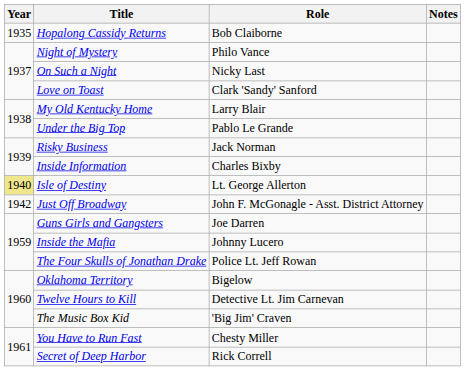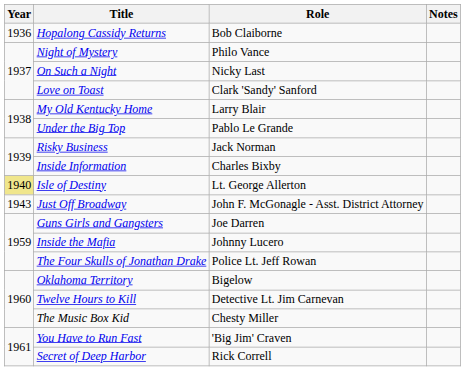 <table class="wikitable">
 <tr>
 <th>Year</th>
 <th>Title</th>
 <th>Role</th>
 <th>Notes</th>
 </tr>
 <tr>
-<td>1935</td>
+<td>1936</td>
 <td><em><a href='#'>Hopalong Cassidy Returns</a></em></td>
 <td>Bob Claiborne</td>
 <td></td>
 </tr>
 <tr>
 <td rowspan=3>1937</td>
 <td><em><a href='#'>Night of Mystery</a></em></td>
 <td>Philo Vance</td>
 <td></td>
 </tr>
 <tr>
 <td><em><a href='#'>On Such a Night</a></em></td>
 <td>Nicky Last</td>
 <td></td>
 </tr>
 <tr>
 <td><em><a href='#'>Love on Toast</a></em></td>
 <td>Clark 'Sandy' Sanford</td>
 <td></td>
 </tr>
 <tr>
 <td rowspan=2>1938</td>
 <td><em><a href='#'>My Old Kentucky Home</a></em></td>
 <td>Larry Blair</td>
 <td></td>
 </tr>
 <tr>
 <td><em><a href='#'>Under the Big Top</a></em></td>
 <td>Pablo Le Grande</td>
 <td></td>
 </tr>
 <tr>
 <td rowspan=2>1939</td>
 <td><em><a href='#'>Risky Business</a></em></td>
 <td>Jack Norman</td>
 <td></td>
 </tr>
 <tr>
 <td><em><a href='#'>Inside Information</a></em></td>
 <td>Charles Bixby</td>
 <td></td>
 </tr>
 <tr>
 <td style="background: khaki;">1940</td>
 <td><em><a href='#'>Isle of Destiny</a></em></td>
 <td>Lt. George Allerton</td>
 <td></td>
 </tr>
 <tr>
-<td>1942</td>
+<td>1943</td>
 <td><em><a href='#'>Just Off Broadway</a></em></td>
 <td>John F. McGonagle - Asst. District Attorney</td>
 <td></td>
 </tr>
 <tr>
 <td rowspan=3>1959</td>
 <td><em><a href='#'>Guns Girls and Gangsters</a></em></td>
 <td>Joe Darren</td>
 <td></td>
 </tr>
 <tr>
 <td><em><a href='#'>Inside the Mafia</a></em></td>
 <td>Johnny Lucero</td>
 <td></td>
 </tr>
 <tr>
 <td><em><a href='#'>The Four Skulls of Jonathan Drake</a></em></td>
 <td>Police Lt. Jeff Rowan</td>
 <td></td>
 </tr>
 <tr>
 <td rowspan=3>1960</td>
 <td><em><a href='#'>Oklahoma Territory</a></em></td>
 <td>Bigelow</td>
 <td></td>
 </tr>
 <tr>
 <td><em><a href='#'>Twelve Hours to Kill</a></em></td>
 <td>Detective Lt. Jim Carnevan</td>
 <td></td>
 </tr>
 <tr>
 <td><em>The Music Box Kid</em></td>
-<td>'Big Jim' Craven</td>
+<td>Chesty Miller</td>
 <td></td>
 </tr>
 <tr>
 <td rowspan=2>1961</td>
 <td><em><a href='#'>You Have to Run Fast</a></em></td>
-<td>Chesty Miller</td>
+<td>'Big Jim' Craven</td>
 <td></td>
 </tr>
 <tr>
 <td><em><a href='#'>Secret of Deep Harbor</a></em></td>
 <td>Rick Correll</td>
 <td></td>
 </tr>
 </table>
